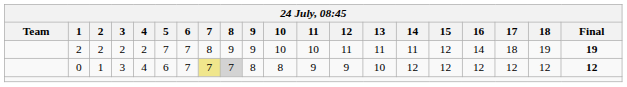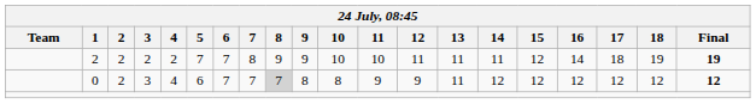 <table class=wikitable style="text-align:center; width: 55%">
 <tr>
 <th colspan=20><em>24 July, 08:45</em></th>
 </tr>
 <tr>
 <th>Team</th>
 <th>1</th>
 <th>2</th>
 <th>3</th>
 <th>4</th>
 <th>5</th>
 <th>6</th>
 <th>7</th>
 <th>8</th>
 <th>9</th>
 <th>10</th>
 <th>11</th>
 <th>12</th>
 <th>13</th>
 <th>14</th>
 <th>15</th>
 <th>16</th>
 <th>17</th>
 <th>18</th>
 <th>Final</th>
 </tr>
 <tr>
 <td align=left><strong></strong></td>
 <td>2</td>
 <td>2</td>
 <td>2</td>
 <td>2</td>
 <td>7</td>
 <td>7</td>
 <td>8</td>
 <td>9</td>
 <td>9</td>
 <td>10</td>
 <td>10</td>
 <td>11</td>
 <td>11</td>
 <td>11</td>
 <td>12</td>
 <td>14</td>
 <td>18</td>
 <td>19</td>
 <td><strong>19</strong></td>
 </tr>
 <tr>
 <td align=left></td>
 <td>0</td>
-<td>1</td>
+<td>2</td>
 <td>3</td>
 <td>4</td>
 <td>6</td>
 <td>7</td>
-<td style="background: khaki;">7</td>
+<td>7</td>
 <td style="background: lightgrey;">7</td>
 <td>8</td>
 <td>8</td>
 <td>9</td>
 <td>9</td>
-<td>10</td>
+<td>11</td>
 <td>12</td>
 <td>12</td>
 <td>12</td>
 <td>12</td>
 <td>12</td>
 <td><strong>12</strong></td>
 </tr>
 <tr>
 <td colspan=20></td>
 </tr>
 </table>
